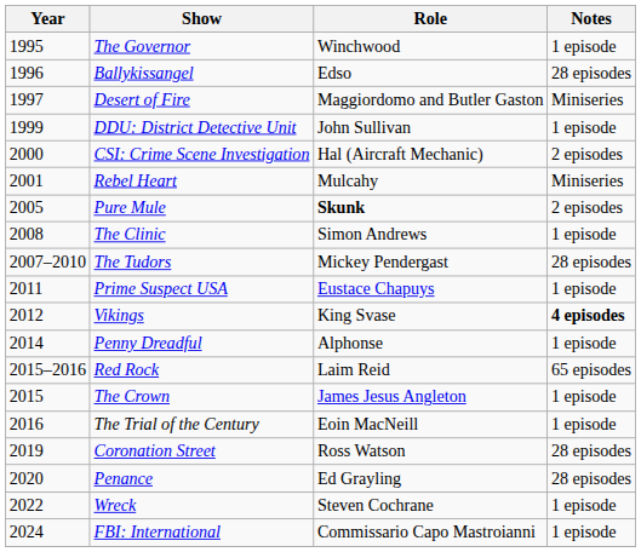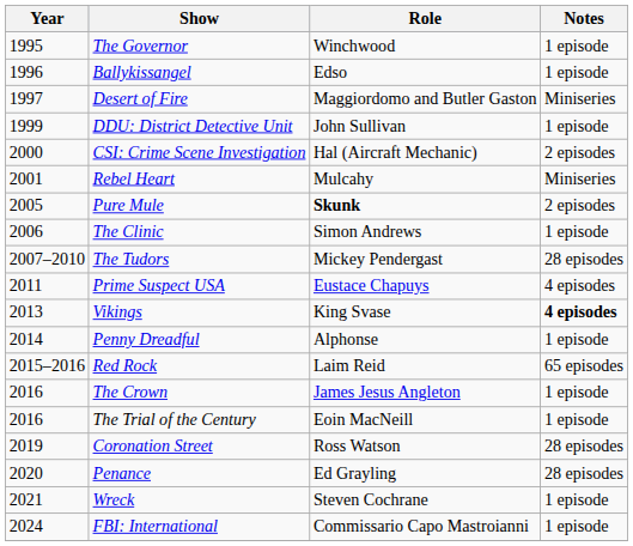 <table class="wikitable sortable">
 <tr style="background:#b0c4de;">
 <th>Year</th>
 <th>Show</th>
 <th>Role</th>
 <th>Notes</th>
 </tr>
 <tr>
 <td>1995</td>
 <td><em><a href='#'>The Governor</a></em></td>
 <td>Winchwood</td>
 <td>1 episode</td>
 </tr>
 <tr>
 <td>1996</td>
 <td><em><a href='#'>Ballykissangel</a></em></td>
 <td>Edso</td>
-<td>28 episodes</td>
+<td>1 episode</td>
 </tr>
 <tr>
 <td>1997</td>
 <td><em><a href='#'>Desert of Fire</a></em></td>
 <td>Maggiordomo and Butler Gaston</td>
 <td>Miniseries</td>
 </tr>
 <tr>
 <td>1999</td>
 <td><em><a href='#'>DDU: District Detective Unit</a></em></td>
 <td>John Sullivan</td>
 <td>1 episode</td>
 </tr>
 <tr>
 <td>2000</td>
 <td><em><a href='#'>CSI: Crime Scene Investigation</a></em></td>
 <td>Hal (Aircraft Mechanic)</td>
 <td>2 episodes</td>
 </tr>
 <tr>
 <td>2001</td>
 <td><em><a href='#'>Rebel Heart</a></em></td>
 <td>Mulcahy</td>
 <td>Miniseries</td>
 </tr>
 <tr>
 <td>2005</td>
 <td><em><a href='#'>Pure Mule</a></em></td>
 <td><strong>Skunk</strong></td>
 <td>2 episodes</td>
 </tr>
 <tr>
-<td>2008</td>
+<td>2006</td>
 <td><em><a href='#'>The Clinic</a></em></td>
 <td>Simon Andrews</td>
 <td>1 episode</td>
 </tr>
 <tr>
 <td>2007–2010</td>
 <td><em><a href='#'>The Tudors</a></em></td>
 <td>Mickey Pendergast</td>
 <td>28 episodes</td>
 </tr>
 <tr>
 <td>2011</td>
 <td><em><a href='#'>Prime Suspect USA</a></em></td>
 <td><a href='#'>Eustace Chapuys</a></td>
-<td>1 episode</td>
+<td>4 episodes</td>
 </tr>
 <tr>
-<td>2012</td>
+<td>2013</td>
 <td><em><a href='#'>Vikings</a></em></td>
 <td>King Svase</td>
 <td><strong>4 episodes</strong></td>
 </tr>
 <tr>
 <td>2014</td>
 <td><em><a href='#'>Penny Dreadful</a></em></td>
 <td>Alphonse</td>
 <td>1 episode</td>
 </tr>
 <tr>
 <td>2015–2016</td>
 <td><em><a href='#'>Red Rock</a></em></td>
 <td>Laim Reid</td>
 <td>65 episodes</td>
 </tr>
 <tr>
-<td>2015</td>
+<td>2016</td>
 <td><em><a href='#'>The Crown</a></em></td>
 <td><a href='#'>James Jesus Angleton</a></td>
 <td>1 episode</td>
 </tr>
 <tr>
 <td>2016</td>
 <td><em>The Trial of the Century</em></td>
 <td>Eoin MacNeill</td>
 <td>1 episode</td>
 </tr>
 <tr>
 <td>2019</td>
 <td><em><a href='#'>Coronation Street</a></em></td>
 <td>Ross Watson</td>
 <td>28 episodes</td>
 </tr>
 <tr>
 <td>2020</td>
 <td><em><a href='#'>Penance</a></em></td>
 <td>Ed Grayling</td>
 <td>28 episodes</td>
 </tr>
 <tr>
-<td>2022</td>
+<td>2021</td>
 <td><em><a href='#'>Wreck</a></em></td>
 <td>Steven Cochrane</td>
 <td>1 episode</td>
 </tr>
 <tr>
 <td>2024</td>
 <td><em><a href='#'>FBI: International</a></em></td>
 <td>Commissario Capo Mastroianni</td>
 <td>1 episode</td>
 </tr>
 <tr>
 </tr>
 </table>
